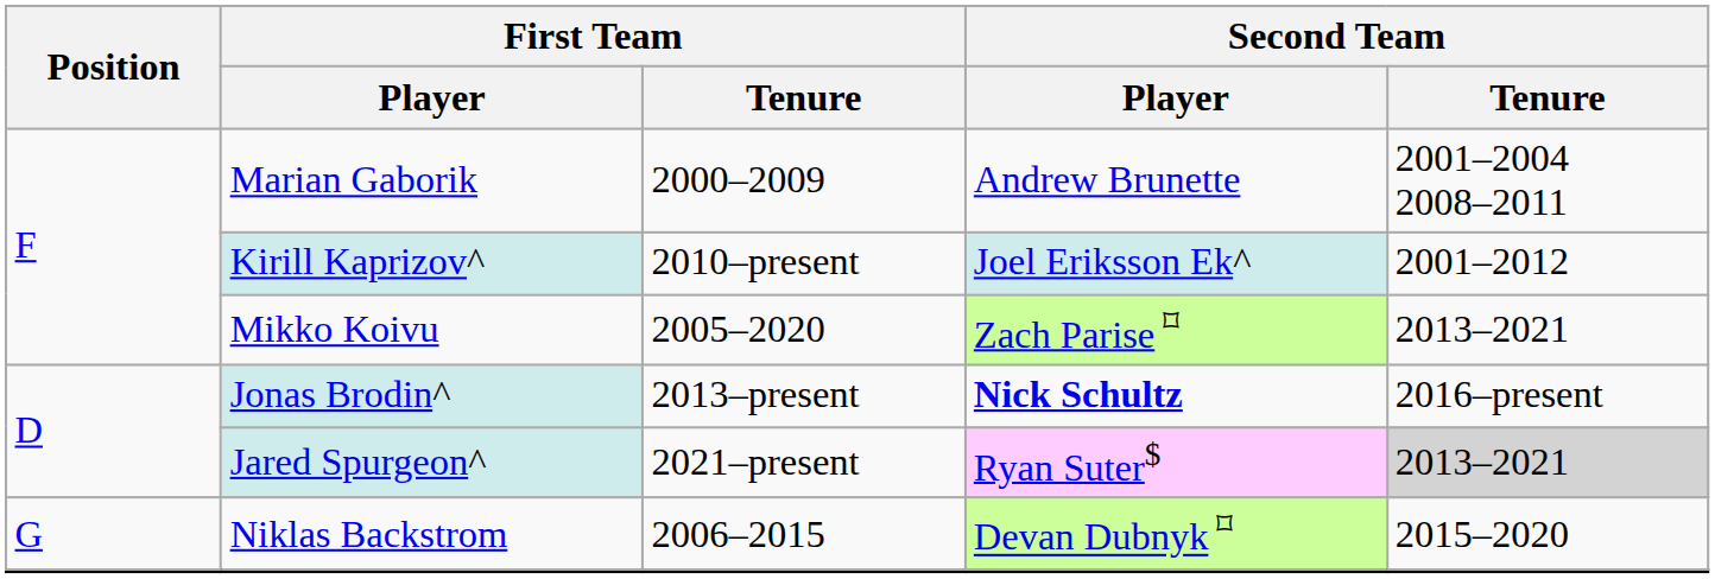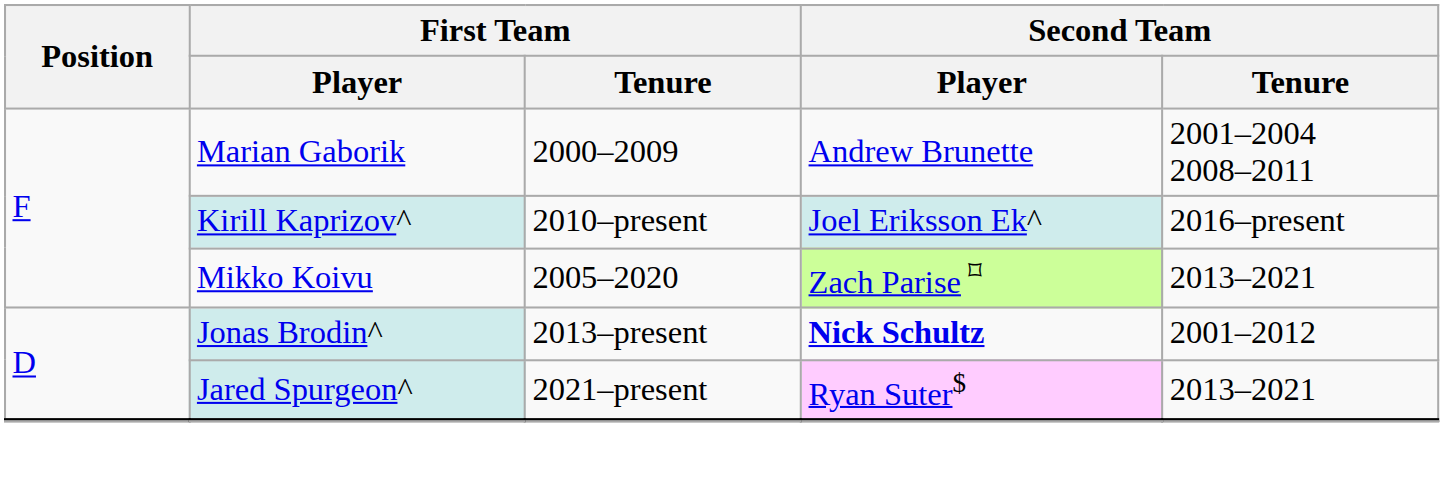 <table class="wikitable" style="width:80%">
 <tr>
 <th rowspan=2>Position</th>
 <th colspan=2>First Team</th>
 <th colspan=2>Second Team</th>
 </tr>
 <tr>
 <th>Player</th>
 <th>Tenure</th>
 <th>Player</th>
 <th>Tenure</th>
 </tr>
 <tr>
 <td rowspan="3"><a href='#'>F</a></td>
 <td><a href='#'>Marian Gaborik</a></td>
 <td>2000–2009</td>
 <td><a href='#'>Andrew Brunette</a></td>
 <td>2001–2004<br>2008–2011</td>
 </tr>
 <tr>
 <td bgcolor="#CFECEC"><a href='#'>Kirill Kaprizov</a>^</td>
 <td>2010–present</td>
 <td bgcolor="#CFECEC"><a href='#'>Joel Eriksson Ek</a>^</td>
-<td>2001–2012</td>
+<td>2016–present</td>
 </tr>
 <tr>
 <td><a href='#'>Mikko Koivu</a></td>
 <td>2005–2020</td>
 <td bgcolor="#CCFF99"><a href='#'>Zach Parise</a><sup> ⌑</sup></td>
 <td>2013–2021</td>
 </tr>
 <tr>
 <td rowspan="2"><a href='#'>D</a></td>
 <td bgcolor="#CFECEC"><a href='#'>Jonas Brodin</a>^</td>
 <td>2013–present</td>
 <td><strong><a href='#'>Nick Schultz</a></strong></td>
-<td>2016–present</td>
+<td>2001–2012</td>
 </tr>
 <tr>
 <td bgcolor="#CFECEC"><a href='#'>Jared Spurgeon</a>^</td>
 <td>2021–present</td>
 <td bgcolor="#FFCCFF"><a href='#'>Ryan Suter</a><sup>$</sup></td>
-<td style="background: lightgrey;">2013–2021</td>
-</tr>
-<tr>
-<td><a href='#'>G</a></td>
-<td><a href='#'>Niklas Backstrom</a></td>
-<td>2006–2015</td>
-<td bgcolor="#CCFF99"><a href='#'>Devan Dubnyk</a><sup> ⌑</sup></td>
-<td>2015–2020</td>
+<td>2013–2021</td>
 </tr>
 <tr style="border-top:2px solid black">
 </tr>
 </table>
